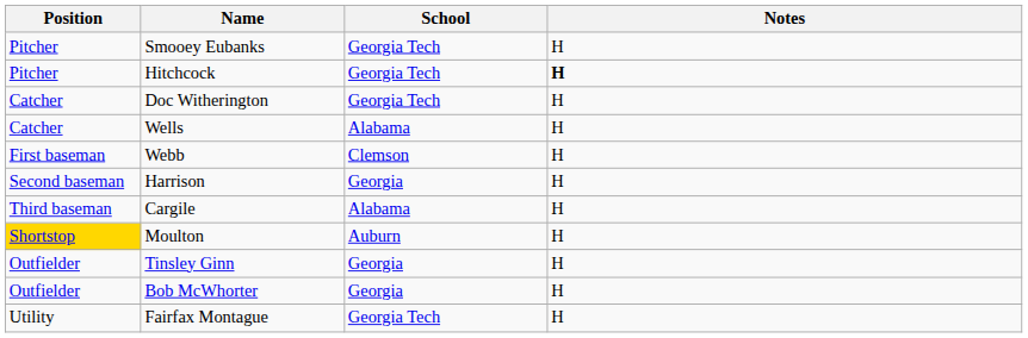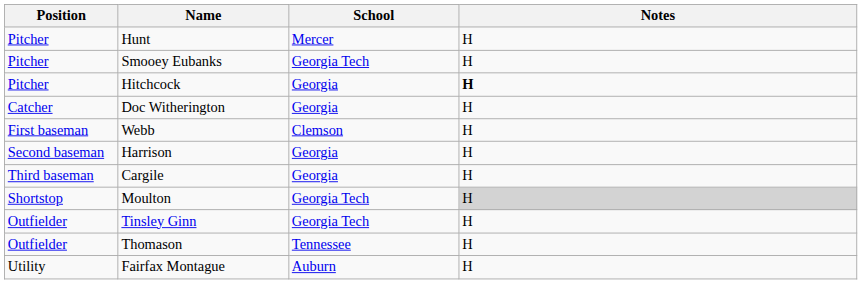 <table class="wikitable sortable" style="width:75%;">
 <tr>
 <th width=10%>Position</th>
 <th width=15%>Name</th>
 <th width=15%>School</th>
 <th width=35% class="unsortable">Notes</th>
+</tr>
+<tr>
+<td><a href='#'>Pitcher</a></td>
+<td>Hunt</td>
+<td><a href='#'>Mercer</a></td>
+<td>H</td>
 </tr>
 <tr>
 <td><a href='#'>Pitcher</a></td>
 <td>Smooey Eubanks</td>
 <td><a href='#'>Georgia Tech</a></td>
 <td>H</td>
 </tr>
 <tr>
 <td><a href='#'>Pitcher</a></td>
 <td>Hitchcock</td>
-<td><a href='#'>Georgia Tech</a></td>
+<td><a href='#'>Georgia</a></td>
 <td><strong>H</strong></td>
 </tr>
 <tr>
 <td><a href='#'>Catcher</a></td>
 <td>Doc Witherington</td>
-<td><a href='#'>Georgia Tech</a></td>
-<td>H</td>
-</tr>
-<tr>
-<td><a href='#'>Catcher</a></td>
-<td>Wells</td>
-<td><a href='#'>Alabama</a></td>
+<td><a href='#'>Georgia</a></td>
 <td>H</td>
 </tr>
 <tr>
 <td><a href='#'>First baseman</a></td>
 <td>Webb</td>
 <td><a href='#'>Clemson</a></td>
 <td>H</td>
 </tr>
 <tr>
 <td><a href='#'>Second baseman</a></td>
 <td>Harrison</td>
 <td><a href='#'>Georgia</a></td>
 <td>H</td>
 </tr>
 <tr>
 <td><a href='#'>Third baseman</a></td>
 <td>Cargile</td>
-<td><a href='#'>Alabama</a></td>
+<td><a href='#'>Georgia</a></td>
 <td>H</td>
 </tr>
 <tr>
-<td style="background: gold;"><a href='#'>Shortstop</a></td>
+<td><a href='#'>Shortstop</a></td>
 <td>Moulton</td>
-<td><a href='#'>Auburn</a></td>
+<td><a href='#'>Georgia Tech</a></td>
+<td style="background: lightgrey;">H</td>
+</tr>
+<tr>
+<td><a href='#'>Outfielder</a></td>
+<td><a href='#'>Tinsley Ginn</a></td>
+<td><a href='#'>Georgia Tech</a></td>
 <td>H</td>
 </tr>
 <tr>
 <td><a href='#'>Outfielder</a></td>
-<td><a href='#'>Tinsley Ginn</a></td>
-<td><a href='#'>Georgia</a></td>
-<td>H</td>
-</tr>
-<tr>
-<td><a href='#'>Outfielder</a></td>
-<td><a href='#'>Bob McWhorter</a></td>
-<td><a href='#'>Georgia</a></td>
+<td>Thomason</td>
+<td><a href='#'>Tennessee</a></td>
 <td>H</td>
 </tr>
 <tr>
 <td>Utility</td>
 <td>Fairfax Montague</td>
-<td><a href='#'>Georgia Tech</a></td>
+<td><a href='#'>Auburn</a></td>
 <td>H</td>
 </tr>
 </table>
